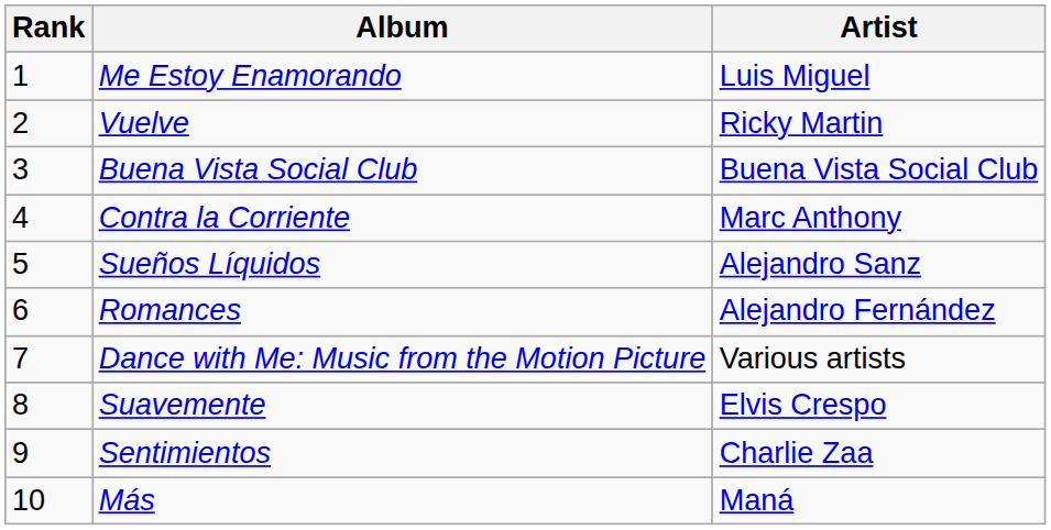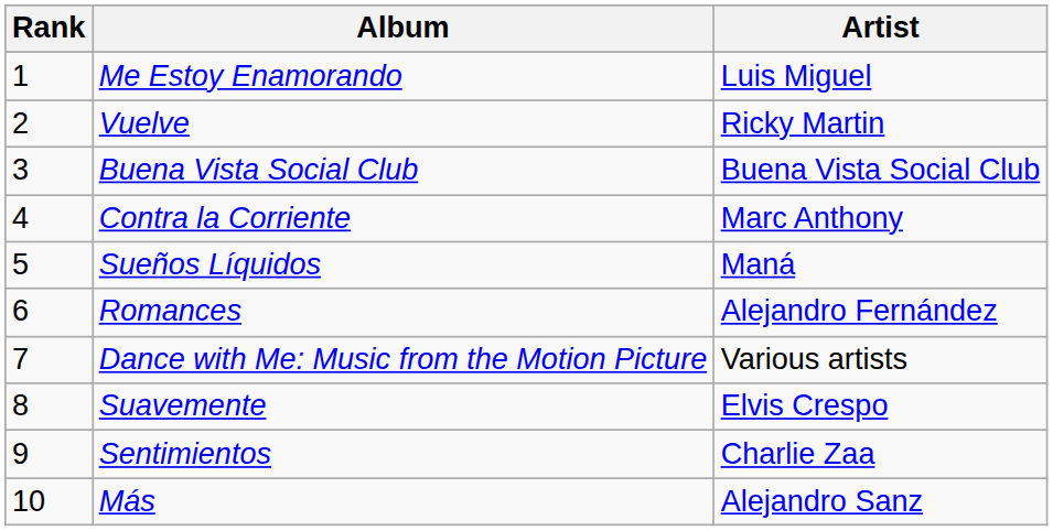 <table class="wikitable sortable">
 <tr>
 <th>Rank</th>
 <th>Album</th>
 <th>Artist</th>
 </tr>
 <tr>
 <td>1</td>
 <td><em><a href='#'>Me Estoy Enamorando</a></em></td>
 <td><a href='#'>Luis Miguel</a></td>
 </tr>
 <tr>
 <td>2</td>
 <td><em><a href='#'>Vuelve</a></em></td>
 <td><a href='#'>Ricky Martin</a></td>
 </tr>
 <tr>
 <td>3</td>
 <td><em><a href='#'>Buena Vista Social Club</a></em></td>
 <td><a href='#'>Buena Vista Social Club</a></td>
 </tr>
 <tr>
 <td>4</td>
 <td><em><a href='#'>Contra la Corriente</a></em></td>
 <td><a href='#'>Marc Anthony</a></td>
 </tr>
 <tr>
 <td>5</td>
 <td><em><a href='#'>Sueños Líquidos</a></em></td>
-<td><a href='#'>Alejandro Sanz</a></td>
+<td><a href='#'>Maná</a></td>
 </tr>
 <tr>
 <td>6</td>
 <td><em><a href='#'>Romances</a></em></td>
 <td><a href='#'>Alejandro Fernández</a></td>
 </tr>
 <tr>
 <td>7</td>
 <td><em><a href='#'>Dance with Me: Music from the Motion Picture</a></em></td>
 <td>Various artists</td>
 </tr>
 <tr>
 <td>8</td>
 <td><em><a href='#'>Suavemente</a></em></td>
 <td><a href='#'>Elvis Crespo</a></td>
 </tr>
 <tr>
 <td>9</td>
 <td><em><a href='#'>Sentimientos</a></em></td>
 <td><a href='#'>Charlie Zaa</a></td>
 </tr>
 <tr>
 <td>10</td>
 <td><em><a href='#'>Más</a></em></td>
-<td><a href='#'>Maná</a></td>
+<td><a href='#'>Alejandro Sanz</a></td>
 </tr>
 </table>
